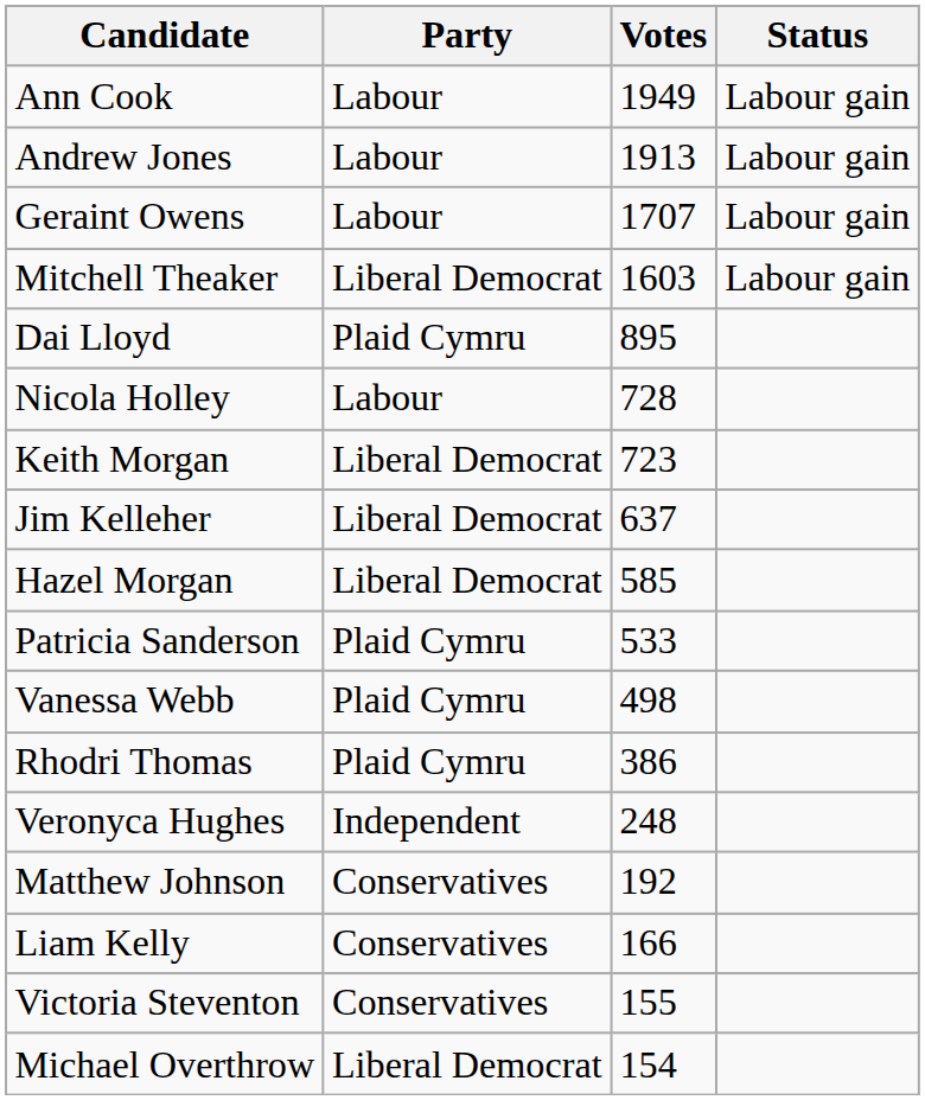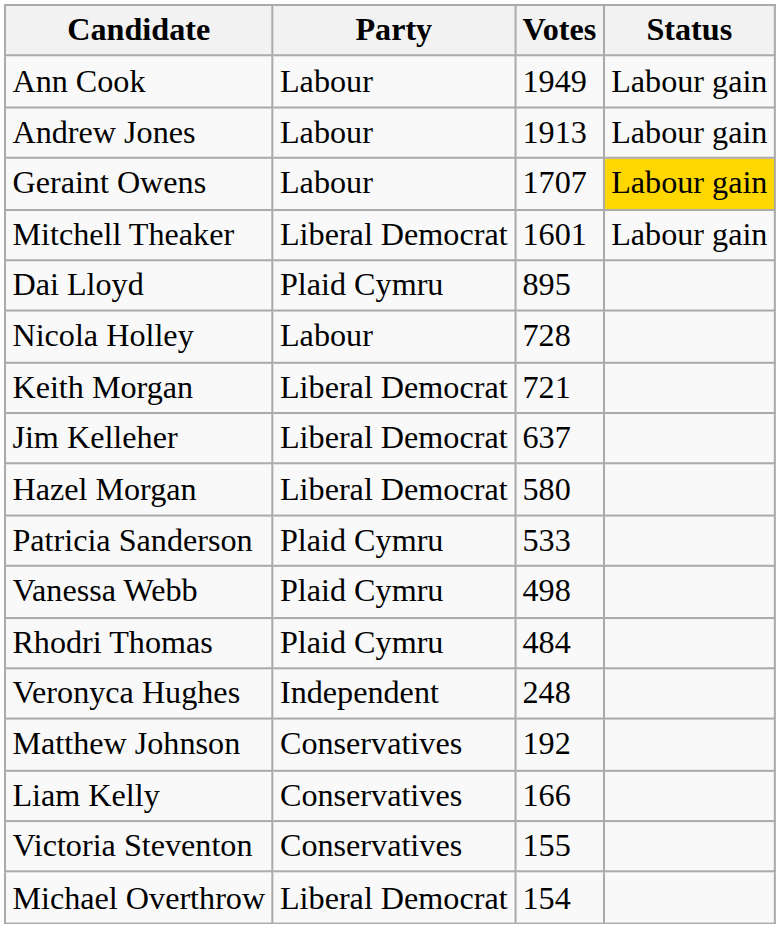 <table class="wikitable sortable">
 <tr>
 <th>Candidate</th>
 <th>Party</th>
 <th>Votes</th>
 <th>Status</th>
 </tr>
 <tr>
 <td>Ann Cook</td>
 <td>Labour</td>
 <td>1949</td>
 <td>Labour gain</td>
 </tr>
 <tr>
 <td>Andrew Jones</td>
 <td>Labour</td>
 <td>1913</td>
 <td>Labour gain</td>
 </tr>
 <tr>
 <td>Geraint Owens</td>
 <td>Labour</td>
 <td>1707</td>
-<td>Labour gain</td>
+<td style="background: gold;">Labour gain</td>
 </tr>
 <tr>
 <td>Mitchell Theaker</td>
 <td>Liberal Democrat</td>
-<td>1603</td>
+<td>1601</td>
 <td>Labour gain</td>
 </tr>
 <tr>
 <td>Dai Lloyd</td>
 <td>Plaid Cymru</td>
 <td>895</td>
 <td></td>
 </tr>
 <tr>
 <td>Nicola Holley</td>
 <td>Labour</td>
 <td>728</td>
 <td></td>
 </tr>
 <tr>
 <td>Keith Morgan</td>
 <td>Liberal Democrat</td>
-<td>723</td>
+<td>721</td>
 <td></td>
 </tr>
 <tr>
 <td>Jim Kelleher</td>
 <td>Liberal Democrat</td>
 <td>637</td>
 <td></td>
 </tr>
 <tr>
 <td>Hazel Morgan</td>
 <td>Liberal Democrat</td>
-<td>585</td>
+<td>580</td>
 <td></td>
 </tr>
 <tr>
 <td>Patricia Sanderson</td>
 <td>Plaid Cymru</td>
 <td>533</td>
 <td></td>
 </tr>
 <tr>
 <td>Vanessa Webb</td>
 <td>Plaid Cymru</td>
 <td>498</td>
 <td></td>
 </tr>
 <tr>
 <td>Rhodri Thomas</td>
 <td>Plaid Cymru</td>
-<td>386</td>
+<td>484</td>
 <td></td>
 </tr>
 <tr>
 <td>Veronyca Hughes</td>
 <td>Independent</td>
 <td>248</td>
 <td></td>
 </tr>
 <tr>
 <td>Matthew Johnson</td>
 <td>Conservatives</td>
 <td>192</td>
 <td></td>
 </tr>
 <tr>
 <td>Liam Kelly</td>
 <td>Conservatives</td>
 <td>166</td>
 <td></td>
 </tr>
 <tr>
 <td>Victoria Steventon</td>
 <td>Conservatives</td>
 <td>155</td>
 <td></td>
 </tr>
 <tr>
 <td>Michael Overthrow</td>
 <td>Liberal Democrat</td>
 <td>154</td>
 <td></td>
 </tr>
 </table>
